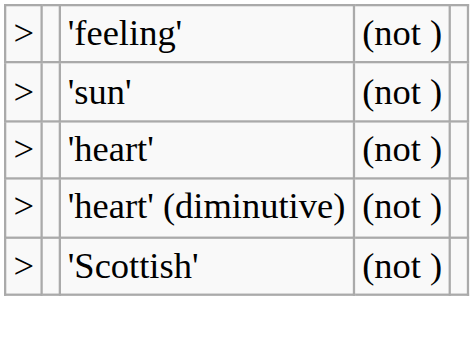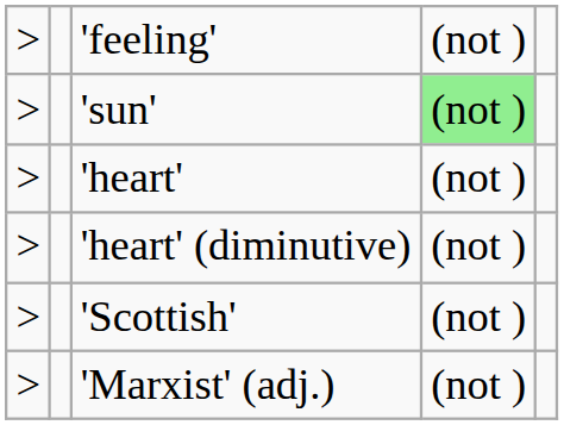 <table class="wikitable">
 <tr>
 <td> > </td>
 <td></td>
 <td>'feeling'</td>
 <td> (not )</td>
 <td></td>
 </tr>
 <tr>
 <td> > </td>
 <td></td>
 <td>'sun'</td>
-<td> (not )</td>
+<td style="background: lightgreen;"> (not )</td>
 <td></td>
 </tr>
 <tr>
 <td> > </td>
 <td></td>
 <td>'heart'</td>
 <td> (not )</td>
 <td></td>
 </tr>
 <tr>
 <td> > </td>
 <td></td>
 <td>'heart' (diminutive)</td>
 <td> (not )</td>
 <td></td>
 </tr>
 <tr>
 <td> > </td>
 <td></td>
 <td>'Scottish'</td>
 <td> (not )</td>
 <td></td>
 </tr>
+<tr>
+<td> > </td>
+<td></td>
+<td>'Marxist' (adj.)</td>
+<td> (not )</td>
+<td></td>
+</tr>
 </table>
